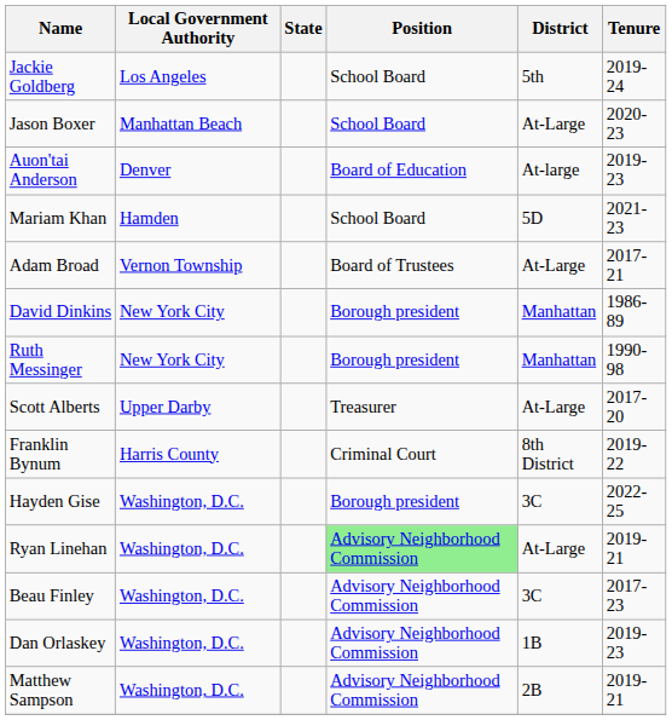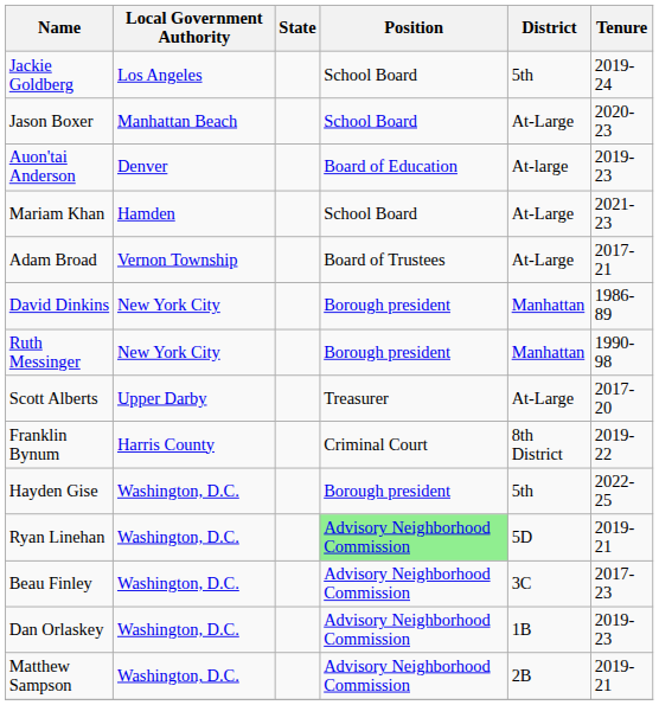 <table class="wikitable sortable">
 <tr>
 <th>Name</th>
 <th>Local Government Authority</th>
 <th>State</th>
 <th>Position</th>
 <th>District</th>
 <th>Tenure</th>
 </tr>
 <tr>
 <td><a href='#'>Jackie Goldberg</a></td>
 <td><a href='#'>Los Angeles</a></td>
 <td></td>
 <td>School Board</td>
 <td>5th</td>
 <td>2019-24</td>
 </tr>
 <tr>
 <td>Jason Boxer</td>
 <td><a href='#'>Manhattan Beach</a></td>
 <td></td>
 <td><a href='#'>School Board</a></td>
 <td>At-Large</td>
 <td>2020-23</td>
 </tr>
 <tr>
 <td><a href='#'>Auon'tai Anderson</a></td>
 <td><a href='#'>Denver</a></td>
 <td></td>
 <td><a href='#'>Board of Education</a></td>
 <td>At-large</td>
 <td>2019-23</td>
 </tr>
 <tr>
 <td>Mariam Khan</td>
 <td><a href='#'>Hamden</a></td>
 <td></td>
 <td>School Board</td>
-<td>5D</td>
+<td>At-Large</td>
 <td>2021-23</td>
 </tr>
 <tr>
 <td>Adam Broad</td>
 <td><a href='#'>Vernon Township</a></td>
 <td></td>
 <td>Board of Trustees</td>
 <td>At-Large</td>
 <td>2017-21</td>
 </tr>
 <tr>
 <td><a href='#'>David Dinkins</a></td>
 <td><a href='#'>New York City</a></td>
 <td></td>
 <td><a href='#'>Borough president</a></td>
 <td><a href='#'>Manhattan</a></td>
 <td>1986-89</td>
 </tr>
 <tr>
 <td><a href='#'>Ruth Messinger</a></td>
 <td><a href='#'>New York City</a></td>
 <td></td>
 <td><a href='#'>Borough president</a></td>
 <td><a href='#'>Manhattan</a></td>
 <td>1990-98</td>
 </tr>
 <tr>
 <td>Scott Alberts</td>
 <td><a href='#'>Upper Darby</a></td>
 <td></td>
 <td>Treasurer</td>
 <td>At-Large</td>
 <td>2017-20</td>
 </tr>
 <tr>
 <td>Franklin Bynum</td>
 <td><a href='#'>Harris County</a></td>
 <td></td>
 <td>Criminal Court</td>
 <td>8th District</td>
 <td>2019-22</td>
 </tr>
 <tr>
 <td>Hayden Gise</td>
 <td><a href='#'>Washington, D.C.</a></td>
 <td></td>
 <td><a href='#'>Borough president</a></td>
-<td>3C</td>
+<td>5th</td>
 <td>2022-25</td>
 </tr>
 <tr>
 <td>Ryan Linehan</td>
 <td><a href='#'>Washington, D.C.</a></td>
 <td></td>
 <td style="background: lightgreen;"><a href='#'>Advisory Neighborhood Commission</a></td>
-<td>At-Large</td>
+<td>5D</td>
 <td>2019-21</td>
 </tr>
 <tr>
 <td>Beau Finley</td>
 <td><a href='#'>Washington, D.C.</a></td>
 <td></td>
 <td><a href='#'>Advisory Neighborhood Commission</a></td>
 <td>3C</td>
 <td>2017-23</td>
 </tr>
 <tr>
 <td>Dan Orlaskey</td>
 <td><a href='#'>Washington, D.C.</a></td>
 <td></td>
 <td><a href='#'>Advisory Neighborhood Commission</a></td>
 <td>1B</td>
 <td>2019-23</td>
 </tr>
 <tr>
 <td>Matthew Sampson</td>
 <td><a href='#'>Washington, D.C.</a></td>
 <td></td>
 <td><a href='#'>Advisory Neighborhood Commission</a></td>
 <td>2B</td>
 <td>2019-21</td>
 </tr>
 <tr>
 </tr>
 </table>
